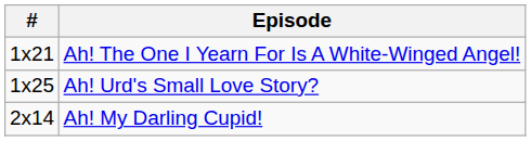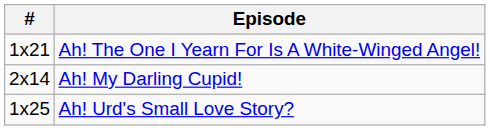 <table class="wikitable">
 <tr>
 <th>#</th>
 <th>Episode</th>
 </tr>
 <tr>
 <td>1x21</td>
 <td><a href='#'>Ah! The One I Yearn For Is A White-Winged Angel!</a></td>
 </tr>
 <tr>
+<td>2x14</td>
+<td><a href='#'>Ah! My Darling Cupid!</a></td>
+</tr>
+<tr>
 <td>1x25</td>
 <td><a href='#'>Ah! Urd's Small Love Story?</a></td>
 </tr>
-<tr>
-<td>2x14</td>
-<td><a href='#'>Ah! My Darling Cupid!</a></td>
-</tr>
 </table>
